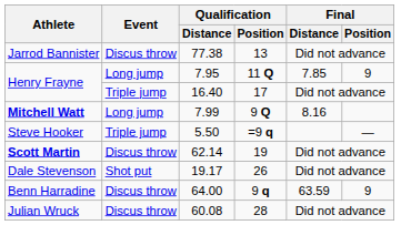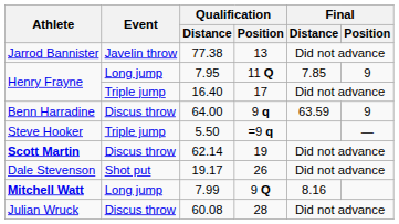 <table class=wikitable style="font-size:90%">
 <tr>
 <th rowspan="2">Athlete</th>
 <th rowspan="2">Event</th>
 <th colspan="2">Qualification</th>
 <th colspan="2">Final</th>
 </tr>
 <tr style="font-size:95%">
 <th>Distance</th>
 <th>Position</th>
 <th>Distance</th>
 <th>Position</th>
 </tr>
 <tr align=center>
 <td align=left><a href='#'>Jarrod Bannister</a></td>
-<td align=left><a href='#'>Discus throw</a></td>
+<td align=left><a href='#'>Javelin throw</a></td>
 <td>77.38</td>
 <td>13</td>
 <td colspan=2>Did not advance</td>
 </tr>
 <tr align=center>
 <td align=left rowspan=2><a href='#'>Henry Frayne</a></td>
 <td align=left><a href='#'>Long jump</a></td>
 <td>7.95</td>
 <td>11 <strong>Q</strong></td>
 <td>7.85</td>
 <td>9</td>
 </tr>
 <tr align=center>
 <td align=left><a href='#'>Triple jump</a></td>
 <td>16.40</td>
 <td>17</td>
 <td colspan=2>Did not advance</td>
 </tr>
 <tr align=center>
-<td align=left><strong><a href='#'>Mitchell Watt</a></strong></td>
-<td align=left><a href='#'>Long jump</a></td>
-<td>7.99</td>
-<td>9 <strong>Q</strong></td>
-<td>8.16</td>
-<td></td>
+<td align=left><a href='#'>Benn Harradine</a></td>
+<td align=left><a href='#'>Discus throw</a></td>
+<td>64.00</td>
+<td>9 <strong>q</strong></td>
+<td>63.59</td>
+<td>9</td>
 </tr>
 <tr align=center>
 <td align=left><a href='#'>Steve Hooker</a></td>
 <td align=left><a href='#'>Triple jump</a></td>
 <td>5.50</td>
 <td>=9 <strong>q</strong></td>
 <td></td>
 <td>—</td>
 </tr>
 <tr align=center>
 <td align=left><strong><a href='#'>Scott Martin</a></strong></td>
 <td align=left><a href='#'>Discus throw</a></td>
 <td>62.14</td>
 <td>19</td>
 <td colspan=2>Did not advance</td>
 </tr>
 <tr align=center>
 <td align=left><a href='#'>Dale Stevenson</a></td>
 <td align=left><a href='#'>Shot put</a></td>
 <td>19.17</td>
 <td>26</td>
 <td colspan=2>Did not advance</td>
 </tr>
 <tr align=center>
-<td align=left><a href='#'>Benn Harradine</a></td>
-<td align=left><a href='#'>Discus throw</a></td>
-<td>64.00</td>
-<td>9 <strong>q</strong></td>
-<td>63.59</td>
-<td>9</td>
+<td align=left><strong><a href='#'>Mitchell Watt</a></strong></td>
+<td align=left><a href='#'>Long jump</a></td>
+<td>7.99</td>
+<td>9 <strong>Q</strong></td>
+<td>8.16</td>
+<td></td>
 </tr>
 <tr align=center>
 <td align=left><a href='#'>Julian Wruck</a></td>
 <td align=left><a href='#'>Discus throw</a></td>
 <td>60.08</td>
 <td>28</td>
 <td colspan=2>Did not advance</td>
 </tr>
 </table>
